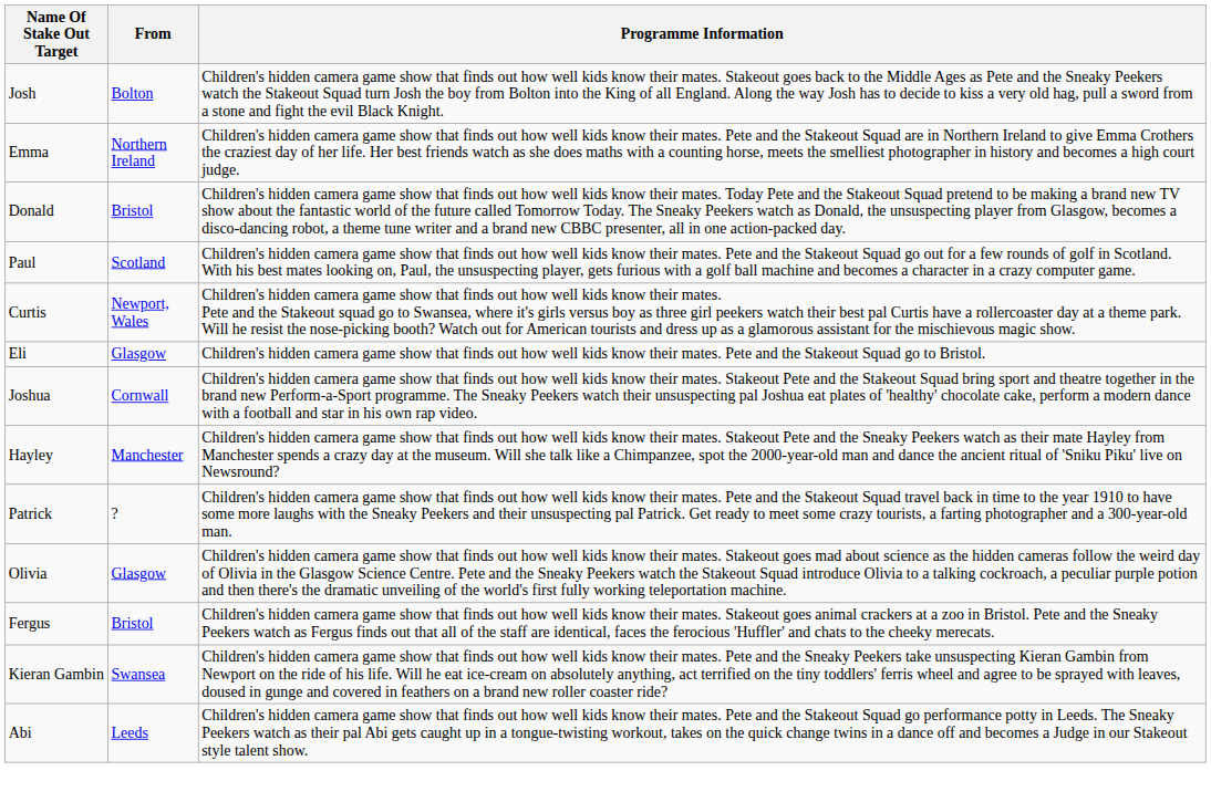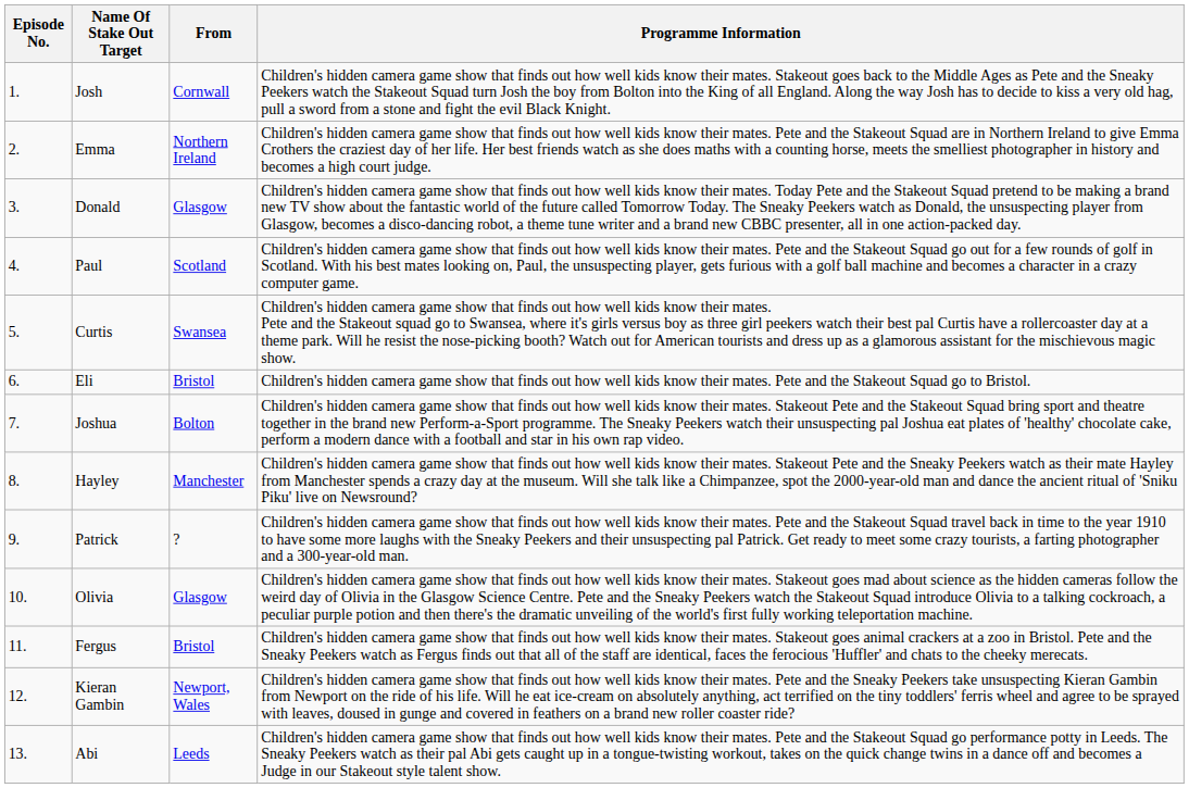 <table class="wikitable">
 <tr>
+<th>Episode No.</th>
 <th>Name Of Stake Out Target</th>
 <th>From</th>
 <th>Programme Information</th>
 </tr>
 <tr>
+<td>1. </td>
 <td>Josh</td>
-<td><a href='#'>Bolton</a></td>
+<td><a href='#'>Cornwall</a></td>
 <td>Children's hidden camera game show that finds out how well kids know their mates. Stakeout goes back to the Middle Ages as Pete and the Sneaky Peekers watch the Stakeout Squad turn Josh the boy from Bolton into the King of all England. Along the way Josh has to decide to kiss a very old hag, pull a sword from a stone and fight the evil Black Knight.</td>
 </tr>
 <tr>
+<td>2. </td>
 <td>Emma</td>
 <td><a href='#'>Northern Ireland</a></td>
 <td>Children's hidden camera game show that finds out how well kids know their mates. Pete and the Stakeout Squad are in Northern Ireland to give Emma Crothers the craziest day of her life. Her best friends watch as she does maths with a counting horse, meets the smelliest photographer in history and becomes a high court judge.</td>
 </tr>
 <tr>
+<td>3. </td>
 <td>Donald</td>
-<td><a href='#'>Bristol</a></td>
+<td><a href='#'>Glasgow</a></td>
 <td>Children's hidden camera game show that finds out how well kids know their mates. Today Pete and the Stakeout Squad pretend to be making a brand new TV show about the fantastic world of the future called Tomorrow Today. The Sneaky Peekers watch as Donald, the unsuspecting player from Glasgow, becomes a disco-dancing robot, a theme tune writer and a brand new CBBC presenter, all in one action-packed day.</td>
 </tr>
 <tr>
+<td>4. </td>
 <td>Paul</td>
 <td><a href='#'>Scotland</a></td>
 <td>Children's hidden camera game show that finds out how well kids know their mates. Pete and the Stakeout Squad go out for a few rounds of golf in Scotland. With his best mates looking on, Paul, the unsuspecting player, gets furious with a golf ball machine and becomes a character in a crazy computer game.</td>
 </tr>
 <tr>
+<td>5. </td>
 <td>Curtis</td>
-<td><a href='#'>Newport, Wales</a></td>
+<td><a href='#'>Swansea</a></td>
 <td>Children's hidden camera game show that finds out how well kids know their mates.<br>Pete and the Stakeout squad go to Swansea, where it's girls versus boy as three girl peekers watch their best pal Curtis have a rollercoaster day at a theme park. Will he resist the nose-picking booth? Watch out for American tourists and dress up as a glamorous assistant for the mischievous magic show.</td>
 </tr>
 <tr>
+<td>6. </td>
 <td>Eli</td>
-<td><a href='#'>Glasgow</a></td>
+<td><a href='#'>Bristol</a></td>
 <td>Children's hidden camera game show that finds out how well kids know their mates. Pete and the Stakeout Squad go to Bristol.</td>
 </tr>
 <tr>
+<td>7. </td>
 <td>Joshua</td>
-<td><a href='#'>Cornwall</a></td>
+<td><a href='#'>Bolton</a></td>
 <td>Children's hidden camera game show that finds out how well kids know their mates. Stakeout Pete and the Stakeout Squad bring sport and theatre together in the brand new Perform-a-Sport programme. The Sneaky Peekers watch their unsuspecting pal Joshua eat plates of 'healthy' chocolate cake, perform a modern dance with a football and star in his own rap video.</td>
 </tr>
 <tr>
+<td>8. </td>
 <td>Hayley</td>
 <td><a href='#'>Manchester</a></td>
 <td>Children's hidden camera game show that finds out how well kids know their mates. Stakeout Pete and the Sneaky Peekers watch as their mate Hayley from Manchester spends a crazy day at the museum. Will she talk like a Chimpanzee, spot the 2000-year-old man and dance the ancient ritual of 'Sniku Piku' live on Newsround?</td>
 </tr>
 <tr>
+<td>9. </td>
 <td>Patrick</td>
 <td>?</td>
 <td>Children's hidden camera game show that finds out how well kids know their mates. Pete and the Stakeout Squad travel back in time to the year 1910 to have some more laughs with the Sneaky Peekers and their unsuspecting pal Patrick. Get ready to meet some crazy tourists, a farting photographer and a 300-year-old man.</td>
 </tr>
 <tr>
+<td>10. </td>
 <td>Olivia</td>
 <td><a href='#'>Glasgow</a></td>
 <td>Children's hidden camera game show that finds out how well kids know their mates. Stakeout goes mad about science as the hidden cameras follow the weird day of Olivia in the Glasgow Science Centre. Pete and the Sneaky Peekers watch the Stakeout Squad introduce Olivia to a talking cockroach, a peculiar purple potion and then there's the dramatic unveiling of the world's first fully working teleportation machine.</td>
 </tr>
 <tr>
+<td>11. </td>
 <td>Fergus</td>
 <td><a href='#'>Bristol</a></td>
 <td>Children's hidden camera game show that finds out how well kids know their mates. Stakeout goes animal crackers at a zoo in Bristol. Pete and the Sneaky Peekers watch as Fergus finds out that all of the staff are identical, faces the ferocious 'Huffler' and chats to the cheeky merecats.</td>
 </tr>
 <tr>
+<td>12. </td>
 <td>Kieran Gambin</td>
-<td><a href='#'>Swansea</a></td>
+<td><a href='#'>Newport, Wales</a></td>
 <td>Children's hidden camera game show that finds out how well kids know their mates. Pete and the Sneaky Peekers take unsuspecting Kieran Gambin from Newport on the ride of his life. Will he eat ice-cream on absolutely anything, act terrified on the tiny toddlers' ferris wheel and agree to be sprayed with leaves, doused in gunge and covered in feathers on a brand new roller coaster ride?</td>
 </tr>
 <tr>
+<td>13. </td>
 <td>Abi</td>
 <td><a href='#'>Leeds</a></td>
 <td>Children's hidden camera game show that finds out how well kids know their mates. Pete and the Stakeout Squad go performance potty in Leeds. The Sneaky Peekers watch as their pal Abi gets caught up in a tongue-twisting workout, takes on the quick change twins in a dance off and becomes a Judge in our Stakeout style talent show.</td>
 </tr>
 </table>
